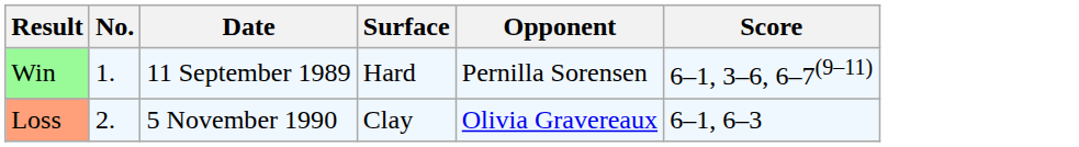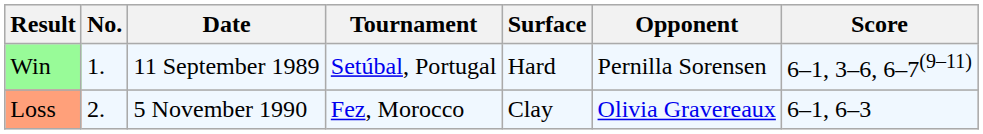 <table class="sortable wikitable" style=font-size:97%>
 <tr>
 <th>Result</th>
 <th>No.</th>
 <th>Date</th>
+<th>Tournament</th>
 <th>Surface</th>
 <th>Opponent</th>
 <th>Score</th>
 </tr>
 <tr style="background:#f0f8ff;">
 <td style="background:#98fb98;">Win</td>
 <td>1.</td>
 <td>11 September 1989</td>
+<td><a href='#'>Setúbal</a>, Portugal</td>
 <td>Hard</td>
 <td> Pernilla Sorensen</td>
 <td>6–1, 3–6, 6–7<sup>(9–11)</sup></td>
 </tr>
 <tr style="background:#f0f8ff;">
 <td style="background:#ffa07a;">Loss</td>
 <td>2.</td>
 <td>5 November 1990</td>
+<td><a href='#'>Fez</a>, Morocco</td>
 <td>Clay</td>
 <td> <a href='#'>Olivia Gravereaux</a></td>
 <td>6–1, 6–3</td>
 </tr>
 </table>
